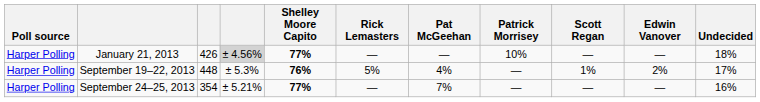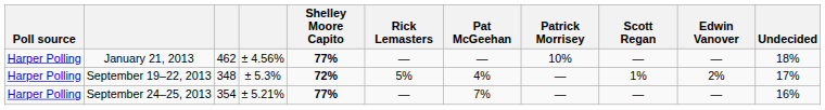 <table class="wikitable" style="text-align:center">
 <tr valign= bottom>
 <th>Poll source</th>
 <th></th>
 <th></th>
 <th></th>
 <th style="width:100px;">Shelley<br>Moore Capito</th>
 <th style="width:100px;">Rick<br>Lemasters</th>
 <th style="width:100px;">Pat<br>McGeehan</th>
 <th style="width:100px;">Patrick<br>Morrisey</th>
 <th style="width:100px;">Scott<br>Regan</th>
 <th style="width:100px;">Edwin<br>Vanover</th>
 <th>Undecided</th>
 </tr>
 <tr>
 <td align=left><a href='#'>Harper Polling</a></td>
 <td>January 21, 2013</td>
-<td>426</td>
-<td style="background: lightgrey;">± 4.56%</td>
+<td>462</td>
+<td>± 4.56%</td>
 <td><strong>77%</strong></td>
 <td>—</td>
 <td>—</td>
 <td>10%</td>
 <td>—</td>
 <td>—</td>
 <td>18%</td>
 </tr>
 <tr>
 <td align=left><a href='#'>Harper Polling</a></td>
 <td>September 19–22, 2013</td>
-<td>448</td>
+<td>348</td>
 <td>± 5.3%</td>
-<td><strong>76%</strong></td>
+<td><strong>72%</strong></td>
 <td>5%</td>
 <td>4%</td>
 <td>—</td>
 <td>1%</td>
 <td>2%</td>
 <td>17%</td>
 </tr>
 <tr>
 <td align=left><a href='#'>Harper Polling</a></td>
 <td>September 24–25, 2013</td>
 <td>354</td>
 <td>± 5.21%</td>
 <td><strong>77%</strong></td>
 <td>—</td>
 <td>7%</td>
 <td>—</td>
 <td>—</td>
 <td>—</td>
 <td>16%</td>
 </tr>
 </table>
